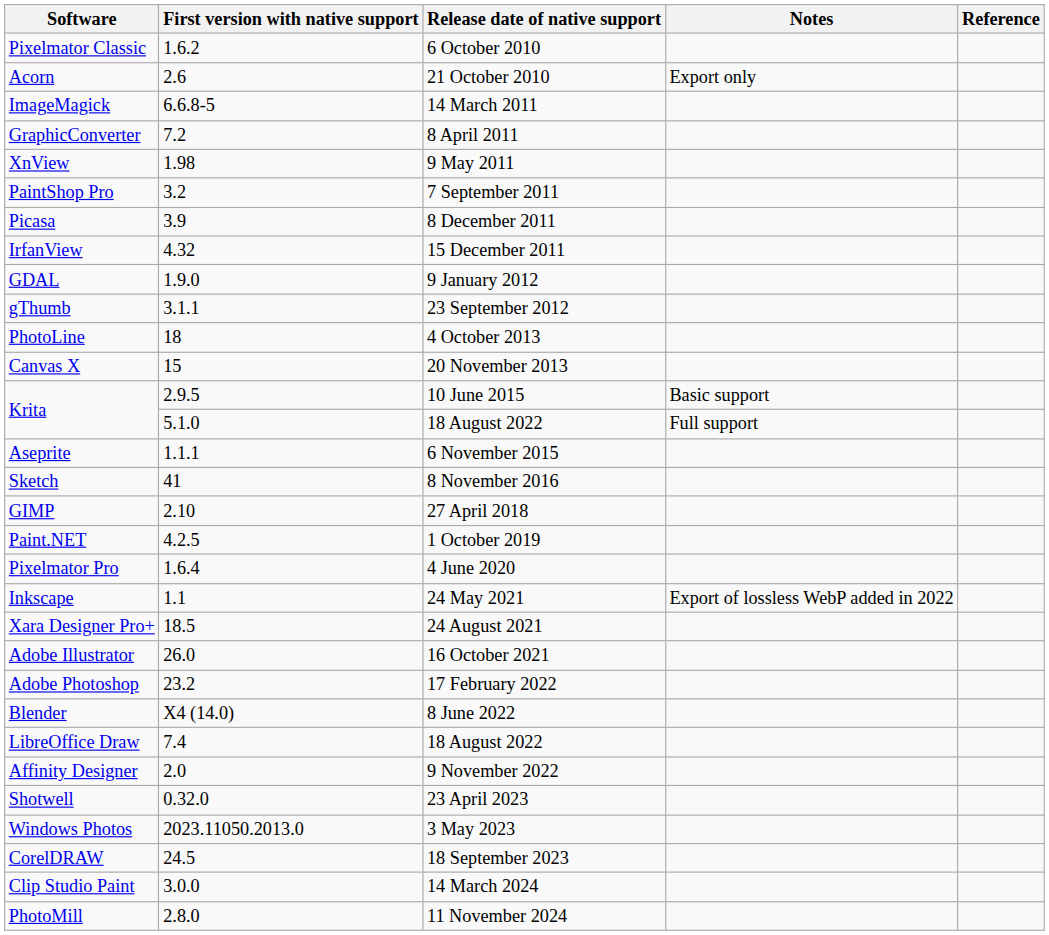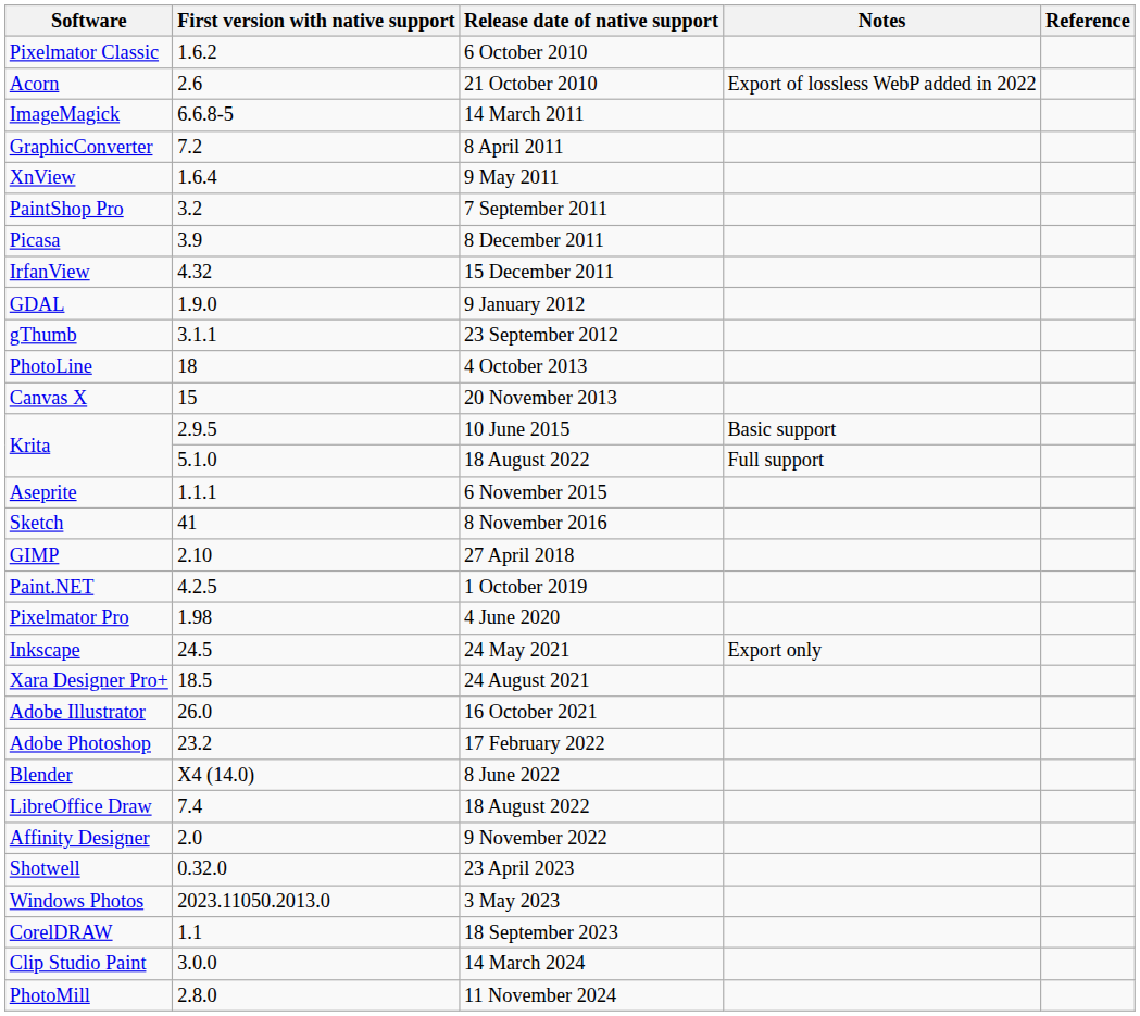 <table class="wikitable sortable sticky-header">
 <tr>
 <th>Software</th>
 <th class="unsortable">First version with native support</th>
 <th data-sort-type="date">Release date of native support</th>
 <th class="unsortable">Notes</th>
 <th class="unsortable">Reference</th>
 </tr>
 <tr>
 <td><a href='#'>Pixelmator Classic</a></td>
 <td>1.6.2</td>
 <td>6 October 2010</td>
 <td></td>
 <td></td>
 </tr>
 <tr>
 <td><a href='#'>Acorn</a></td>
 <td>2.6</td>
 <td>21 October 2010</td>
-<td>Export only</td>
+<td>Export of lossless WebP added in 2022</td>
 <td></td>
 </tr>
 <tr>
 <td><a href='#'>ImageMagick</a></td>
 <td>6.6.8-5</td>
 <td>14 March 2011</td>
 <td></td>
 <td></td>
 </tr>
 <tr>
 <td><a href='#'>GraphicConverter</a></td>
 <td>7.2</td>
 <td>8 April 2011</td>
 <td></td>
 <td></td>
 </tr>
 <tr>
 <td><a href='#'>XnView</a></td>
-<td>1.98</td>
+<td>1.6.4</td>
 <td>9 May 2011</td>
 <td></td>
 <td></td>
 </tr>
 <tr>
 <td><a href='#'>PaintShop Pro</a></td>
 <td>3.2</td>
 <td>7 September 2011</td>
 <td></td>
 <td></td>
 </tr>
 <tr>
 <td><a href='#'>Picasa</a></td>
 <td>3.9</td>
 <td>8 December 2011</td>
 <td></td>
 <td></td>
 </tr>
 <tr>
 <td><a href='#'>IrfanView</a></td>
 <td>4.32</td>
 <td>15 December 2011</td>
 <td></td>
 <td></td>
 </tr>
 <tr>
 <td><a href='#'>GDAL</a></td>
 <td>1.9.0</td>
 <td>9 January 2012</td>
 <td></td>
 <td></td>
 </tr>
 <tr>
 <td><a href='#'>gThumb</a></td>
 <td>3.1.1</td>
 <td>23 September 2012</td>
 <td></td>
 <td></td>
 </tr>
 <tr>
 <td><a href='#'>PhotoLine</a></td>
 <td>18</td>
 <td>4 October 2013</td>
 <td></td>
 <td></td>
 </tr>
 <tr>
 <td><a href='#'>Canvas X</a></td>
 <td>15</td>
 <td>20 November 2013</td>
 <td></td>
 <td></td>
 </tr>
 <tr>
 <td rowspan=2><a href='#'>Krita</a></td>
 <td>2.9.5</td>
 <td>10 June 2015</td>
 <td>Basic support</td>
 <td></td>
 </tr>
 <tr>
 <td>5.1.0</td>
 <td>18 August 2022</td>
 <td>Full support</td>
 <td></td>
 </tr>
 <tr>
 <td><a href='#'>Aseprite</a></td>
 <td>1.1.1</td>
 <td>6 November 2015</td>
 <td></td>
 <td></td>
 </tr>
 <tr>
 <td><a href='#'>Sketch</a></td>
 <td>41</td>
 <td>8 November 2016</td>
 <td></td>
 <td></td>
 </tr>
 <tr>
 <td><a href='#'>GIMP</a></td>
 <td>2.10</td>
 <td>27 April 2018</td>
 <td></td>
 <td></td>
 </tr>
 <tr>
 <td><a href='#'>Paint.NET</a></td>
 <td>4.2.5</td>
 <td>1 October 2019</td>
 <td></td>
 <td></td>
 </tr>
 <tr>
 <td><a href='#'>Pixelmator Pro</a></td>
-<td>1.6.4</td>
+<td>1.98</td>
 <td>4 June 2020</td>
 <td></td>
 <td></td>
 </tr>
 <tr>
 <td><a href='#'>Inkscape</a></td>
-<td>1.1</td>
+<td>24.5</td>
 <td>24 May 2021</td>
-<td>Export of lossless WebP added in 2022</td>
+<td>Export only</td>
 <td></td>
 </tr>
 <tr>
 <td><a href='#'>Xara Designer Pro+</a></td>
 <td>18.5</td>
 <td>24 August 2021</td>
 <td></td>
 <td></td>
 </tr>
 <tr>
 <td><a href='#'>Adobe Illustrator</a></td>
 <td>26.0</td>
 <td>16 October 2021</td>
 <td></td>
 <td></td>
 </tr>
 <tr>
 <td><a href='#'>Adobe Photoshop</a></td>
 <td>23.2</td>
 <td>17 February 2022</td>
 <td></td>
 <td></td>
 </tr>
 <tr>
 <td><a href='#'>Blender</a></td>
 <td>X4 (14.0)</td>
 <td>8 June 2022</td>
 <td></td>
 <td></td>
 </tr>
 <tr>
 <td><a href='#'>LibreOffice Draw</a></td>
 <td>7.4</td>
 <td>18 August 2022</td>
 <td></td>
 <td></td>
 </tr>
 <tr>
 <td><a href='#'>Affinity Designer</a></td>
 <td>2.0</td>
 <td>9 November 2022</td>
 <td></td>
 <td></td>
 </tr>
 <tr>
 <td><a href='#'>Shotwell</a></td>
 <td>0.32.0</td>
 <td>23 April 2023</td>
 <td></td>
 <td></td>
 </tr>
 <tr>
 <td><a href='#'>Windows Photos</a></td>
 <td>2023.11050.2013.0</td>
 <td>3 May 2023</td>
 <td></td>
 <td></td>
 </tr>
 <tr>
 <td><a href='#'>CorelDRAW</a></td>
-<td>24.5</td>
+<td>1.1</td>
 <td>18 September 2023</td>
 <td></td>
 <td></td>
 </tr>
 <tr>
 <td><a href='#'>Clip Studio Paint</a></td>
 <td>3.0.0</td>
 <td>14 March 2024</td>
 <td></td>
 <td></td>
 </tr>
 <tr>
 <td><a href='#'>PhotoMill</a></td>
 <td>2.8.0</td>
 <td>11 November 2024</td>
 <td></td>
 <td></td>
 </tr>
 </table>
